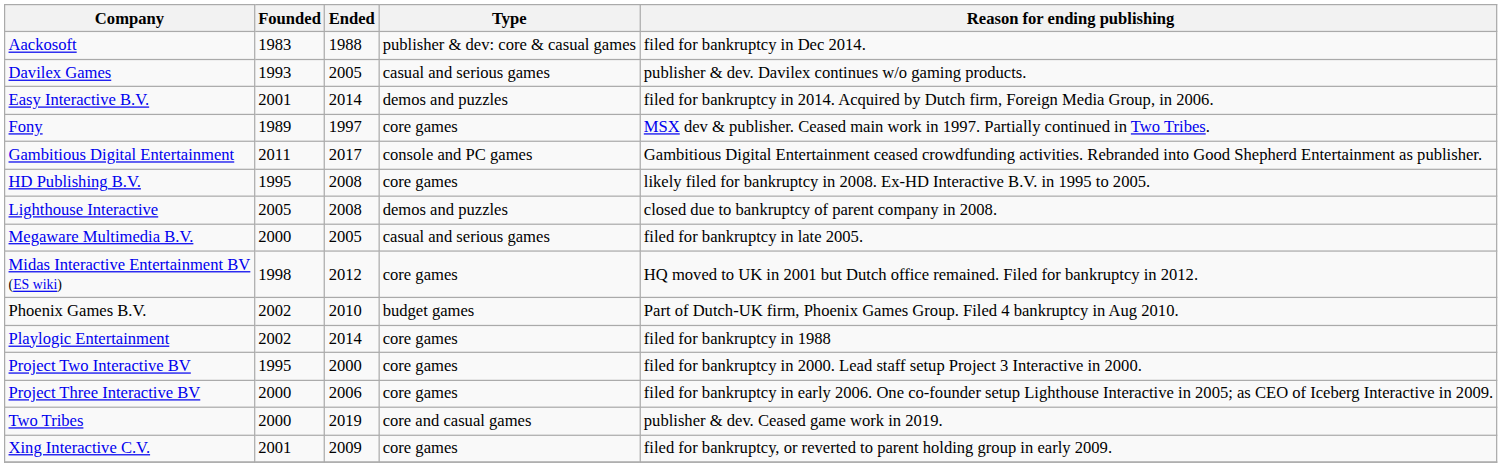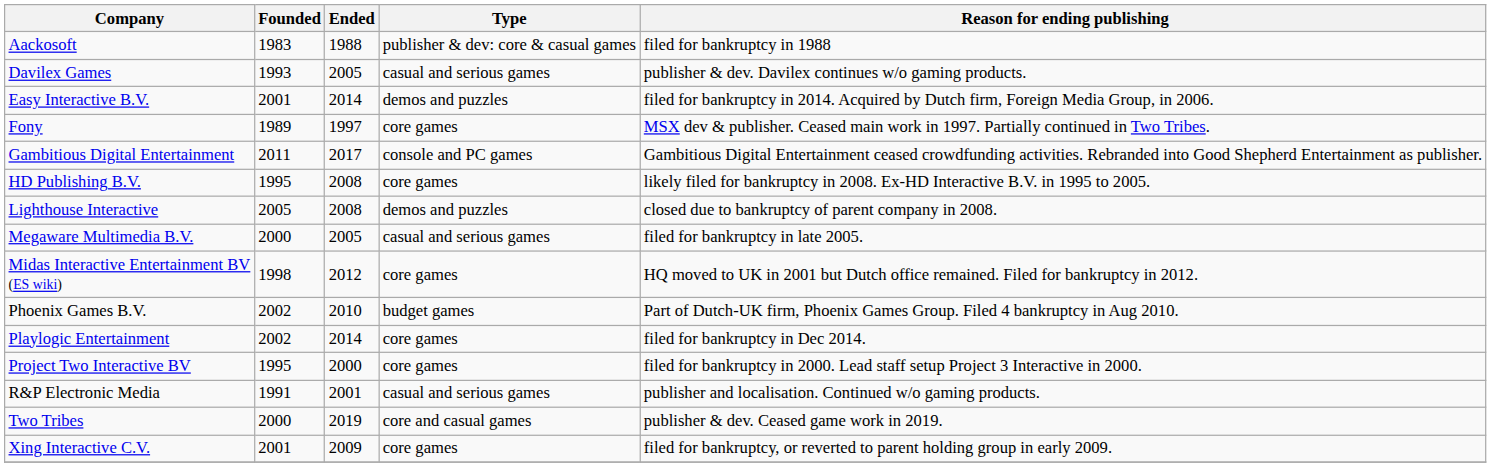 <table class="wikitable sortable" style="font-size:85%">
 <tr>
 <th><strong>Company</strong></th>
 <th><strong>Founded</strong></th>
 <th><strong>Ended</strong></th>
 <th><strong>Type</strong></th>
 <th><strong> Reason for ending publishing</strong></th>
 </tr>
 <tr>
 <td><a href='#'>Aackosoft</a></td>
 <td>1983</td>
 <td>1988</td>
 <td>publisher & dev: core & casual games</td>
-<td>filed for bankruptcy in Dec 2014.</td>
+<td>filed for bankruptcy in 1988</td>
 </tr>
 <tr>
 <td><a href='#'>Davilex Games</a></td>
 <td>1993</td>
 <td>2005</td>
 <td>casual and serious games</td>
 <td>publisher & dev. Davilex continues w/o gaming products.</td>
 </tr>
 <tr>
 <td><a href='#'>Easy Interactive B.V.</a></td>
 <td>2001</td>
 <td>2014</td>
 <td>demos and puzzles</td>
 <td>filed for bankruptcy in 2014. Acquired by Dutch firm, Foreign Media Group, in 2006.</td>
 </tr>
 <tr>
 <td><a href='#'>Fony</a></td>
 <td>1989</td>
 <td>1997</td>
 <td>core games</td>
 <td><a href='#'>MSX</a> dev & publisher. Ceased main work in 1997. Partially continued in <a href='#'>Two Tribes</a>.</td>
 </tr>
 <tr>
 <td><a href='#'>Gambitious Digital Entertainment</a></td>
 <td>2011</td>
 <td>2017</td>
 <td>console and PC games</td>
 <td>Gambitious Digital Entertainment ceased crowdfunding activities. Rebranded into Good Shepherd Entertainment as publisher.</td>
 </tr>
 <tr>
 <td><a href='#'>HD Publishing B.V.</a></td>
 <td>1995</td>
 <td>2008</td>
 <td>core games</td>
 <td>likely filed for bankruptcy in 2008. Ex-HD Interactive B.V. in 1995 to 2005.</td>
 </tr>
 <tr>
 <td><a href='#'>Lighthouse Interactive</a></td>
 <td>2005</td>
 <td>2008</td>
 <td>demos and puzzles</td>
 <td>closed due to bankruptcy of parent company in 2008.</td>
 </tr>
 <tr>
 <td><a href='#'>Megaware Multimedia B.V.</a></td>
 <td>2000</td>
 <td>2005</td>
 <td>casual and serious games</td>
 <td>filed for bankruptcy in late 2005.</td>
 </tr>
 <tr>
 <td><a href='#'>Midas Interactive Entertainment BV</a><br><small>(<a href='#'>ES wiki</a>)</small></td>
 <td>1998</td>
 <td>2012</td>
 <td>core games</td>
 <td>HQ moved to UK in 2001 but Dutch office remained. Filed for bankruptcy in 2012.</td>
 </tr>
 <tr>
 <td>Phoenix Games B.V.</td>
 <td>2002</td>
 <td>2010</td>
 <td>budget games</td>
 <td>Part of Dutch-UK firm, Phoenix Games Group. Filed 4 bankruptcy in Aug 2010.</td>
 </tr>
 <tr>
 <td><a href='#'>Playlogic Entertainment</a></td>
 <td>2002</td>
 <td>2014</td>
 <td>core games</td>
-<td>filed for bankruptcy in 1988</td>
+<td>filed for bankruptcy in Dec 2014.</td>
 </tr>
 <tr>
 <td><a href='#'>Project Two Interactive BV</a></td>
 <td>1995</td>
 <td>2000</td>
 <td>core games</td>
 <td>filed for bankruptcy in 2000. Lead staff setup Project 3 Interactive in 2000.</td>
 </tr>
 <tr>
-<td><a href='#'>Project Three Interactive BV</a></td>
-<td>2000</td>
-<td>2006</td>
-<td>core games</td>
-<td>filed for bankruptcy in early 2006. One co-founder setup Lighthouse Interactive in 2005; as CEO of Iceberg Interactive in 2009.</td>
+<td>R&P Electronic Media</td>
+<td>1991</td>
+<td>2001</td>
+<td>casual and serious games</td>
+<td>publisher and localisation. Continued w/o gaming products.</td>
 </tr>
 <tr>
 <td><a href='#'>Two Tribes</a></td>
 <td>2000</td>
 <td>2019</td>
 <td>core and casual games</td>
 <td>publisher & dev. Ceased game work in 2019.</td>
 </tr>
 <tr>
 <td><a href='#'>Xing Interactive C.V.</a></td>
 <td>2001</td>
 <td>2009</td>
 <td>core games</td>
 <td>filed for bankruptcy, or reverted to parent holding group in early 2009.</td>
 </tr>
 <tr>
 </tr>
 </table>
